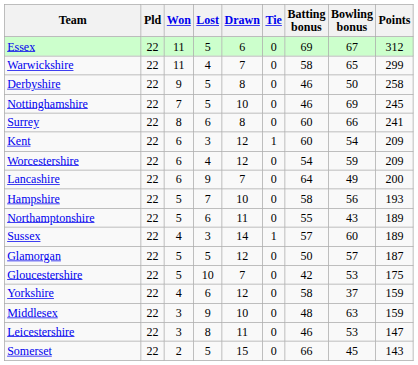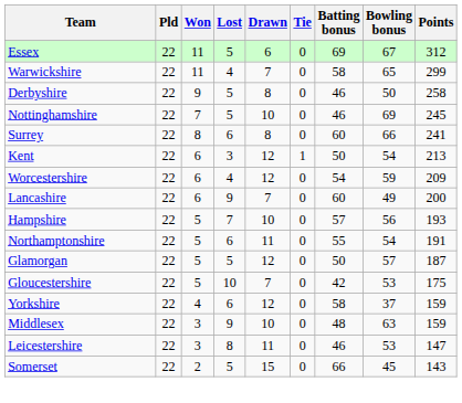 <table class="wikitable" style="text-align:center;">
 <tr>
 <th width=175>Team</th>
 <th width=20 abbr="Played">Pld</th>
 <th width=20 abbr="Won"><a href='#'>Won</a></th>
 <th width=20 abbr="Lost"><a href='#'>Lost</a></th>
 <th width=20 abbr="Drawn"><a href='#'>Drawn</a></th>
 <th width=20 abbr="Tie"><a href='#'>Tie</a></th>
 <th width=20 abbr="Bonus points">Batting bonus</th>
 <th width=20 abbr="Bonus points">Bowling bonus</th>
 <th width=20 abbr="Points">Points</th>
 </tr>
 <tr style="background:#ccffcc;">
 <td style="text-align:left;"><a href='#'>Essex</a></td>
 <td>22</td>
 <td>11</td>
 <td>5</td>
 <td>6</td>
 <td>0</td>
 <td>69</td>
 <td>67</td>
 <td>312</td>
 </tr>
 <tr>
 <td style="text-align:left;"><a href='#'>Warwickshire</a></td>
 <td>22</td>
 <td>11</td>
 <td>4</td>
 <td>7</td>
 <td>0</td>
 <td>58</td>
 <td>65</td>
 <td>299</td>
 </tr>
 <tr>
 <td style="text-align:left;"><a href='#'>Derbyshire</a></td>
 <td>22</td>
 <td>9</td>
 <td>5</td>
 <td>8</td>
 <td>0</td>
 <td>46</td>
 <td>50</td>
 <td>258</td>
 </tr>
 <tr>
 <td style="text-align:left;"><a href='#'>Nottinghamshire</a></td>
 <td>22</td>
 <td>7</td>
 <td>5</td>
 <td>10</td>
 <td>0</td>
 <td>46</td>
 <td>69</td>
 <td>245</td>
 </tr>
 <tr>
 <td style="text-align:left;"><a href='#'>Surrey</a></td>
 <td>22</td>
 <td>8</td>
 <td>6</td>
 <td>8</td>
 <td>0</td>
 <td>60</td>
 <td>66</td>
 <td>241</td>
 </tr>
 <tr>
 <td style="text-align:left;"><a href='#'>Kent</a></td>
 <td>22</td>
 <td>6</td>
 <td>3</td>
 <td>12</td>
 <td>1</td>
-<td>60</td>
+<td>50</td>
 <td>54</td>
-<td>209</td>
+<td>213</td>
 </tr>
 <tr>
 <td style="text-align:left;"><a href='#'>Worcestershire</a></td>
 <td>22</td>
 <td>6</td>
 <td>4</td>
 <td>12</td>
 <td>0</td>
 <td>54</td>
 <td>59</td>
 <td>209</td>
 </tr>
 <tr>
 <td style="text-align:left;"><a href='#'>Lancashire</a></td>
 <td>22</td>
 <td>6</td>
 <td>9</td>
 <td>7</td>
 <td>0</td>
-<td>64</td>
+<td>60</td>
 <td>49</td>
 <td>200</td>
 </tr>
 <tr>
 <td style="text-align:left;"><a href='#'>Hampshire</a></td>
 <td>22</td>
 <td>5</td>
 <td>7</td>
 <td>10</td>
 <td>0</td>
-<td>58</td>
+<td>57</td>
 <td>56</td>
 <td>193</td>
 </tr>
 <tr>
 <td style="text-align:left;"><a href='#'>Northamptonshire</a></td>
 <td>22</td>
 <td>5</td>
 <td>6</td>
 <td>11</td>
 <td>0</td>
 <td>55</td>
-<td>43</td>
-<td>189</td>
-</tr>
-<tr>
-<td style="text-align:left;"><a href='#'>Sussex</a></td>
-<td>22</td>
-<td>4</td>
-<td>3</td>
-<td>14</td>
-<td>1</td>
-<td>57</td>
-<td>60</td>
-<td>189</td>
+<td>54</td>
+<td>191</td>
 </tr>
 <tr>
 <td style="text-align:left;"><a href='#'>Glamorgan</a></td>
 <td>22</td>
 <td>5</td>
 <td>5</td>
 <td>12</td>
 <td>0</td>
 <td>50</td>
 <td>57</td>
 <td>187</td>
 </tr>
 <tr>
 <td style="text-align:left;"><a href='#'>Gloucestershire</a></td>
 <td>22</td>
 <td>5</td>
 <td>10</td>
 <td>7</td>
 <td>0</td>
 <td>42</td>
 <td>53</td>
 <td>175</td>
 </tr>
 <tr>
 <td style="text-align:left;"><a href='#'>Yorkshire</a></td>
 <td>22</td>
 <td>4</td>
 <td>6</td>
 <td>12</td>
 <td>0</td>
 <td>58</td>
 <td>37</td>
 <td>159</td>
 </tr>
 <tr>
 <td style="text-align:left;"><a href='#'>Middlesex</a></td>
 <td>22</td>
 <td>3</td>
 <td>9</td>
 <td>10</td>
 <td>0</td>
 <td>48</td>
 <td>63</td>
 <td>159</td>
 </tr>
 <tr>
 <td style="text-align:left;"><a href='#'>Leicestershire</a></td>
 <td>22</td>
 <td>3</td>
 <td>8</td>
 <td>11</td>
 <td>0</td>
 <td>46</td>
 <td>53</td>
 <td>147</td>
 </tr>
 <tr>
 <td style="text-align:left;"><a href='#'>Somerset</a></td>
 <td>22</td>
 <td>2</td>
 <td>5</td>
 <td>15</td>
 <td>0</td>
 <td>66</td>
 <td>45</td>
 <td>143</td>
 </tr>
 </table>
